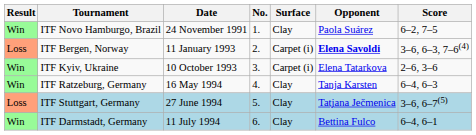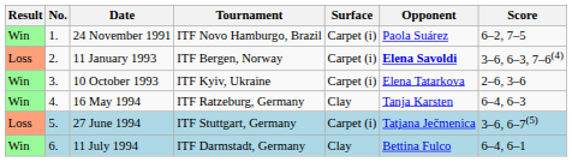 <table class="sortable wikitable" style="font-size:97%;">
 <tr>
 <th>Result</th>
+<th>No.</th>
+<th>Date</th>
 <th>Tournament</th>
-<th>Date</th>
-<th>No.</th>
 <th>Surface</th>
 <th>Opponent</th>
 <th>Score</th>
 </tr>
 <tr>
 <td style="background:#98fb98;">Win</td>
+<td>1.</td>
+<td>24 November 1991</td>
 <td>ITF Novo Hamburgo, Brazil</td>
-<td>24 November 1991</td>
-<td>1.</td>
-<td>Clay</td>
+<td>Carpet (i)</td>
 <td> <a href='#'>Paola Suárez</a></td>
 <td>6–2, 7–5</td>
 </tr>
 <tr>
 <td style="background:#ffa07a;">Loss</td>
+<td>2.</td>
+<td>11 January 1993</td>
 <td>ITF Bergen, Norway</td>
-<td>11 January 1993</td>
-<td>2.</td>
 <td>Carpet (i)</td>
 <td><strong> <a href='#'>Elena Savoldi</a></strong></td>
 <td>3–6, 6–3, 7–6<sup>(4)</sup></td>
 </tr>
 <tr>
 <td style="background:#98fb98;">Win</td>
+<td>3.</td>
+<td>10 October 1993</td>
 <td>ITF Kyiv, Ukraine</td>
-<td>10 October 1993</td>
-<td>3.</td>
 <td>Carpet (i)</td>
 <td> <a href='#'>Elena Tatarkova</a></td>
 <td>2–6, 3–6</td>
 </tr>
 <tr>
 <td style="background:#98fb98;">Win</td>
+<td>4.</td>
+<td>16 May 1994</td>
 <td>ITF Ratzeburg, Germany</td>
-<td>16 May 1994</td>
-<td>4.</td>
 <td>Clay</td>
 <td> <a href='#'>Tanja Karsten</a></td>
 <td>6–4, 6–3</td>
 </tr>
 <tr style="background:lightblue;">
 <td style="background:#ffa07a;">Loss</td>
+<td>5.</td>
+<td>27 June 1994</td>
 <td>ITF Stuttgart, Germany</td>
-<td>27 June 1994</td>
-<td>5.</td>
-<td>Clay</td>
+<td>Carpet (i)</td>
 <td> <a href='#'>Tatjana Ječmenica</a></td>
 <td>3–6, 6–7<sup>(5)</sup></td>
 </tr>
 <tr style="background:lightblue;">
 <td style="background:#98fb98;">Win</td>
+<td>6.</td>
+<td>11 July 1994</td>
 <td>ITF Darmstadt, Germany</td>
-<td>11 July 1994</td>
-<td>6.</td>
 <td>Clay</td>
 <td> <a href='#'>Bettina Fulco</a></td>
 <td>6–4, 6–1</td>
 </tr>
 </table>
